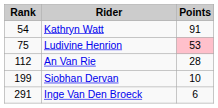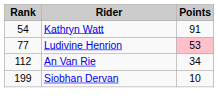 <table class="wikitable alternance" style="text-align:center;">
 <tr>
 <th scope="col" style="background-color:#CCCCCC; width:50px;">Rank</th>
 <th scope="col" style="background-color:#CCCCCC; width:200px;">Rider</th>
 <th scope="col" style="background-color:#CCCCCC; width:50px;">Points</th>
 </tr>
 <tr>
 <td>54</td>
 <td style="text-align:left;"> <a href='#'>Kathryn Watt</a></td>
 <td>91</td>
 </tr>
 <tr>
-<td>75</td>
+<td>77</td>
 <td style="text-align:left;"> <a href='#'>Ludivine Henrion</a></td>
 <td style="background: pink;">53</td>
 </tr>
 <tr>
 <td>112</td>
 <td style="text-align:left;"> <a href='#'>An Van Rie</a></td>
-<td>28</td>
+<td>34</td>
 </tr>
 <tr>
 <td>199</td>
 <td style="text-align:left;"> <a href='#'>Siobhan Dervan</a></td>
 <td>10</td>
 </tr>
-<tr>
-<td>291</td>
-<td style="text-align:left;"> <a href='#'>Inge Van Den Broeck</a></td>
-<td>6</td>
-</tr>
 </table>
